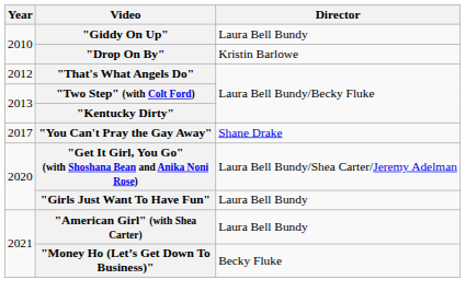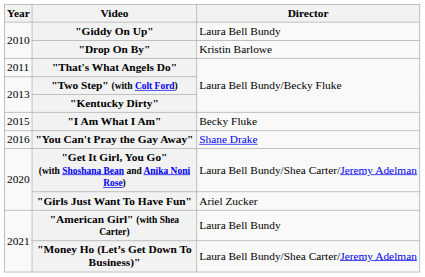 <table class="wikitable plainrowheaders">
 <tr>
 <th>Year</th>
 <th style="width:14em;">Video</th>
 <th>Director</th>
 </tr>
 <tr>
 <td rowspan="2">2010</td>
 <th scope="row">"Giddy On Up"</th>
 <td>Laura Bell Bundy</td>
 </tr>
 <tr>
 <th scope="row">"Drop On By"</th>
 <td>Kristin Barlowe</td>
 </tr>
 <tr>
-<td>2012</td>
+<td>2011</td>
 <th scope="row">"That's What Angels Do"</th>
 <td rowspan="3">Laura Bell Bundy/Becky Fluke</td>
 </tr>
 <tr>
 <td rowspan="2">2013</td>
 <th scope="row">"Two Step" <small>(with <a href='#'>Colt Ford</a>)</small></th>
 </tr>
 <tr>
 <th scope="row">"Kentucky Dirty"</th>
 </tr>
 <tr>
-<td>2017</td>
+<td>2015</td>
+<th scope="row">"I Am What I Am"</th>
+<td>Becky Fluke</td>
+</tr>
+<tr>
+<td>2016</td>
 <th scope="row">"You Can't Pray the Gay Away"</th>
 <td><a href='#'>Shane Drake</a></td>
 </tr>
 <tr>
 <td rowspan="2">2020</td>
 <th scope="row">"Get It Girl, You Go"<br><small>(with <a href='#'>Shoshana Bean</a> and <a href='#'>Anika Noni Rose</a>)</small></th>
 <td>Laura Bell Bundy/Shea Carter/<a href='#'>Jeremy Adelman</a></td>
 </tr>
 <tr>
 <th scope="row">"Girls Just Want To Have Fun"</th>
-<td>Laura Bell Bundy</td>
+<td>Ariel Zucker</td>
 </tr>
 <tr>
 <td rowspan="2">2021</td>
 <th scope="row">"American Girl" <small>(with Shea Carter)</small></th>
 <td>Laura Bell Bundy</td>
 </tr>
 <tr>
 <th scope="row">"Money Ho (Let’s Get Down To Business)"</th>
-<td>Becky Fluke</td>
+<td>Laura Bell Bundy/Shea Carter/<a href='#'>Jeremy Adelman</a></td>
 </tr>
 </table>
